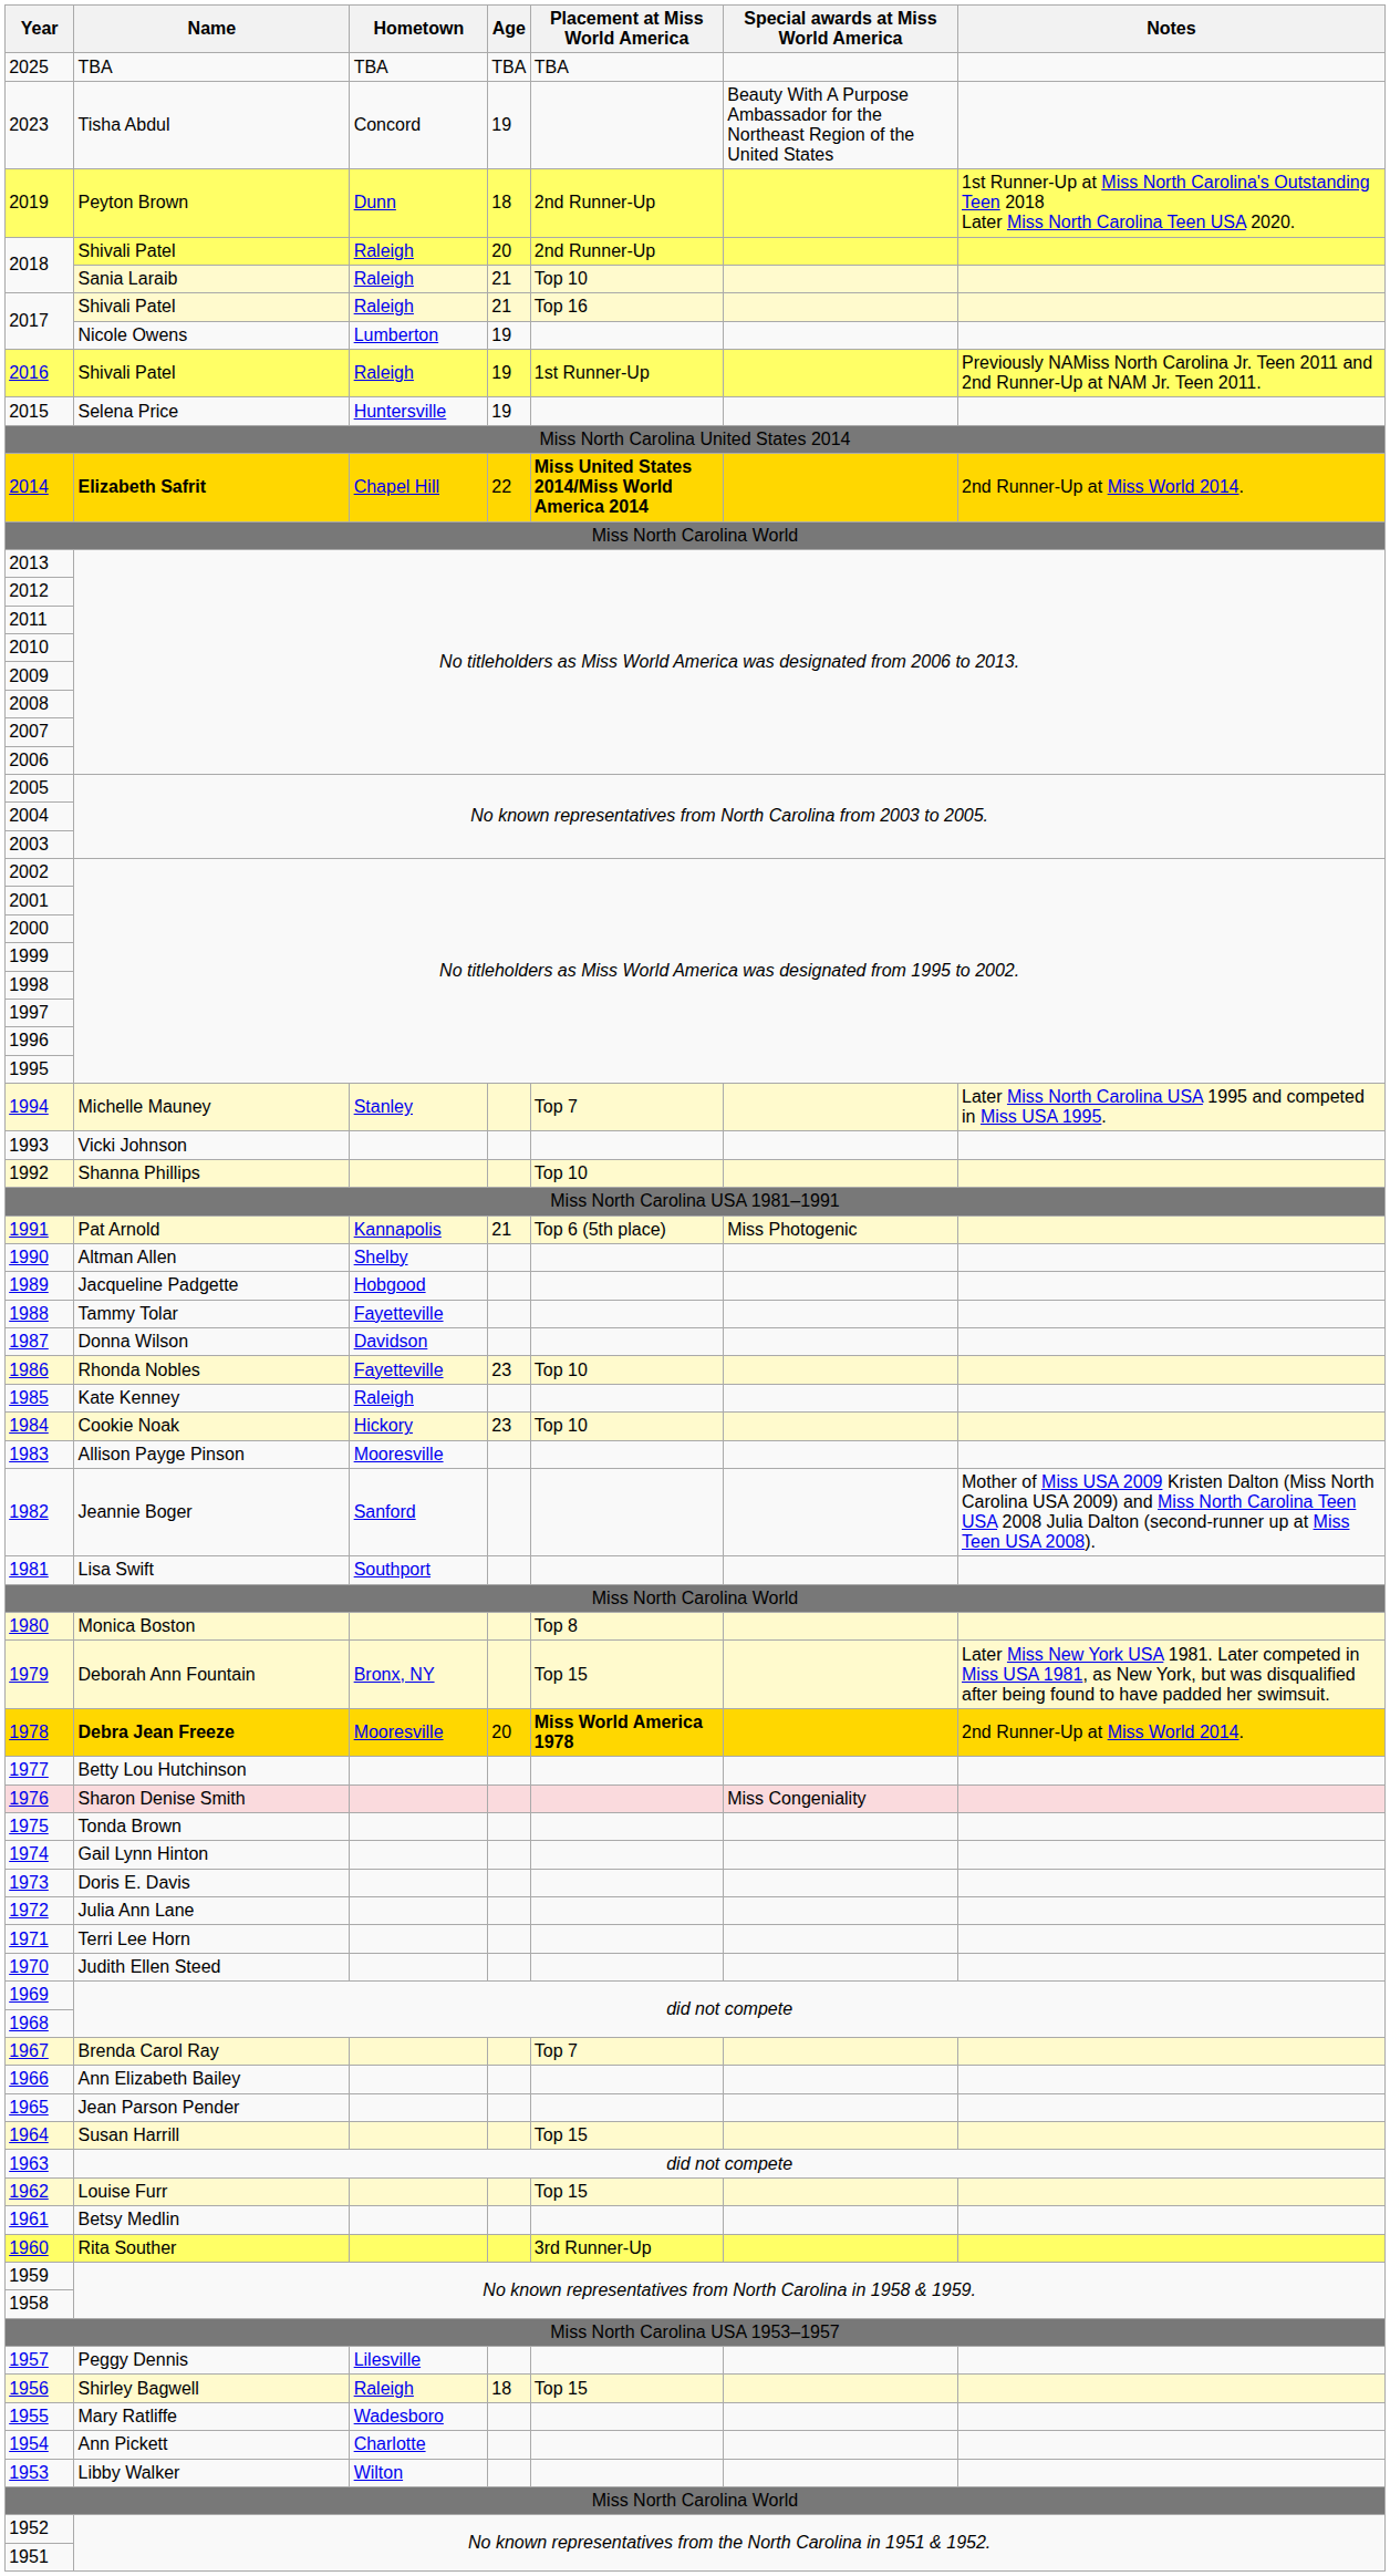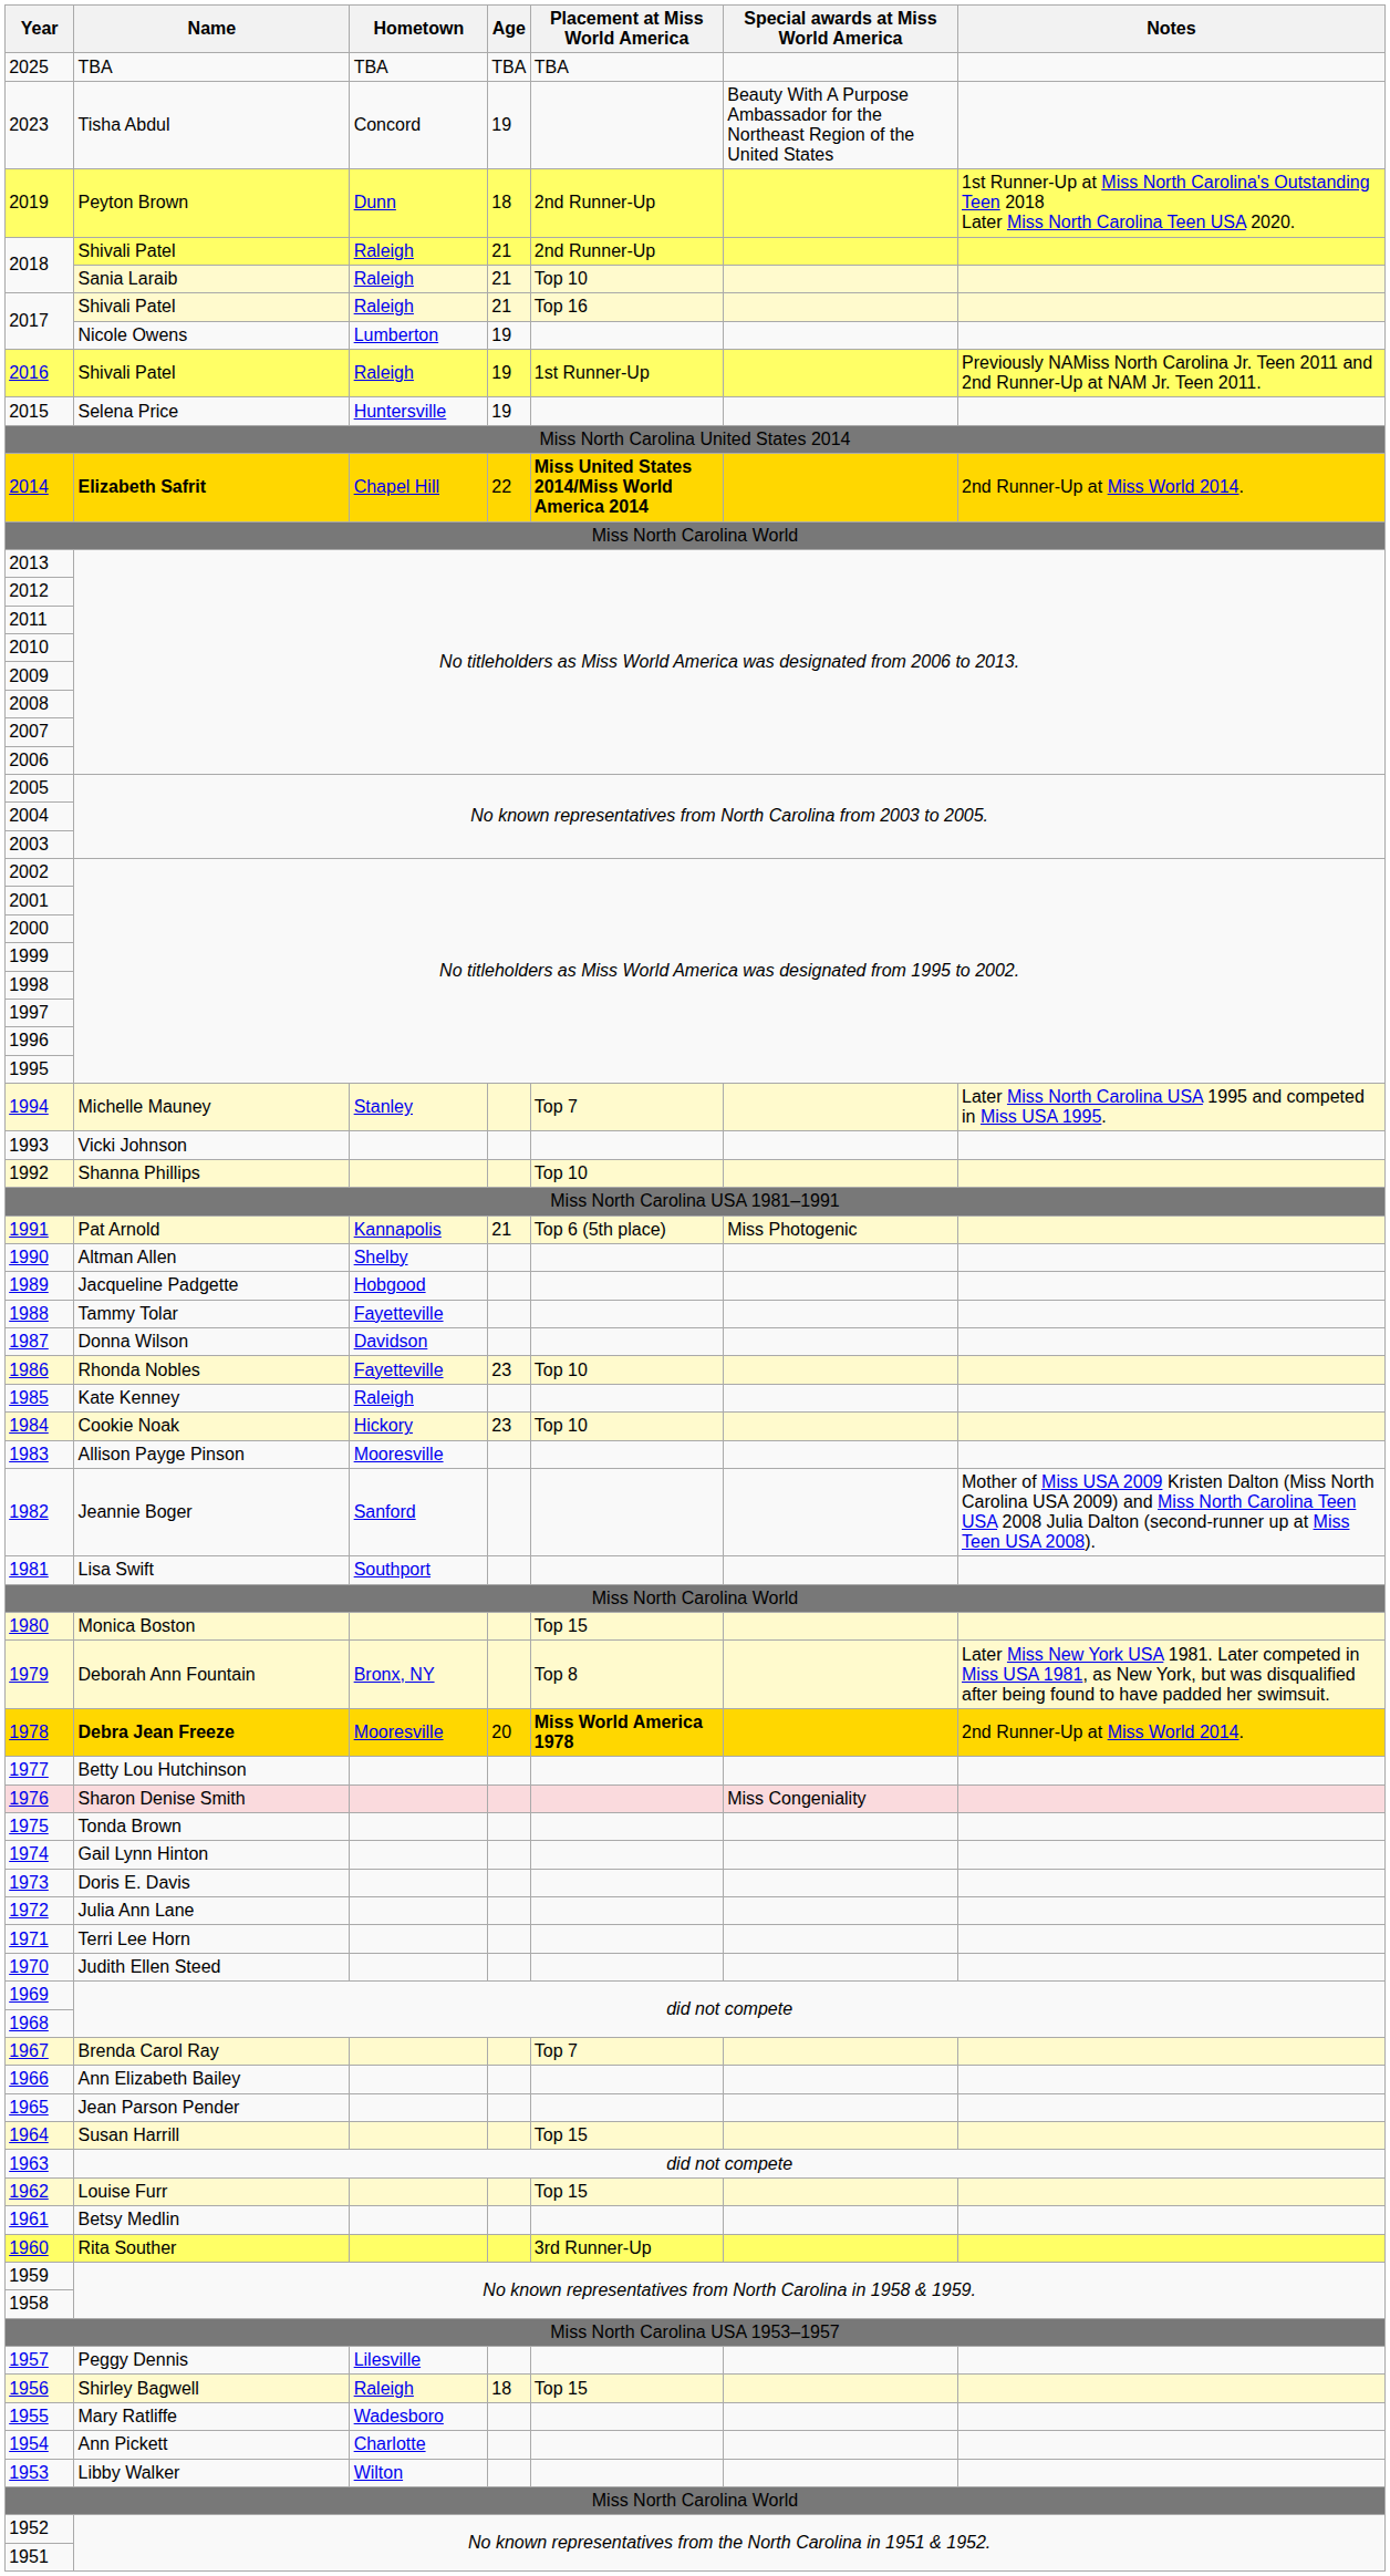 <table class="wikitable">
 <tr>
 <th width=5%>Year</th>
 <th width=20%>Name</th>
 <th width=10%>Hometown</th>
 <th width=3%>Age<br></th>
 <th width=14%>Placement at Miss World America</th>
 <th width=17%>Special awards at Miss World America</th>
 <th width=31%>Notes</th>
 </tr>
 <tr>
 <td>2025</td>
 <td>TBA</td>
 <td>TBA</td>
 <td>TBA</td>
 <td>TBA</td>
 <td></td>
 <td></td>
 </tr>
 <tr>
 <td>2023</td>
 <td>Tisha Abdul</td>
 <td>Concord</td>
 <td>19</td>
 <td></td>
 <td>Beauty With A Purpose Ambassador for the Northeast Region of the United States</td>
 <td></td>
 </tr>
 <tr style="background-color:#FFFF66;">
 <td>2019</td>
 <td>Peyton Brown</td>
 <td><a href='#'>Dunn</a></td>
 <td>18</td>
 <td>2nd Runner-Up</td>
 <td></td>
 <td>1st Runner-Up at <a href='#'>Miss North Carolina's Outstanding Teen</a> 2018<br>Later <a href='#'>Miss North Carolina Teen USA</a> 2020.</td>
 </tr>
 <tr>
 <td rowspan=2>2018</td>
 <td style="background-color:#FFFF66;">Shivali Patel</td>
 <td style="background-color:#FFFF66;"><a href='#'>Raleigh</a></td>
-<td style="background-color:#FFFF66;">20</td>
+<td style="background-color:#FFFF66;">21</td>
 <td style="background-color:#FFFF66;">2nd Runner-Up</td>
 <td style="background-color:#FFFF66;"></td>
 <td style="background-color:#FFFF66;"></td>
 </tr>
 <tr>
 <td style="background-color:#FFFACD;">Sania Laraib</td>
 <td style="background-color:#FFFACD;"><a href='#'>Raleigh</a></td>
 <td style="background-color:#FFFACD;">21</td>
 <td style="background-color:#FFFACD;">Top 10</td>
 <td style="background-color:#FFFACD;"></td>
 <td style="background-color:#FFFACD;"></td>
 </tr>
 <tr>
 <td rowspan=2>2017</td>
 <td style="background-color:#FFFACD;">Shivali Patel</td>
 <td style="background-color:#FFFACD;"><a href='#'>Raleigh</a></td>
 <td style="background-color:#FFFACD;">21</td>
 <td style="background-color:#FFFACD;">Top 16</td>
 <td style="background-color:#FFFACD;"></td>
 <td style="background-color:#FFFACD;"></td>
 </tr>
 <tr>
 <td>Nicole Owens</td>
 <td><a href='#'>Lumberton</a></td>
 <td>19</td>
 <td></td>
 <td></td>
 <td></td>
 </tr>
 <tr>
 </tr>
 <tr style="background-color:#FFFF66;">
 <td><a href='#'>2016</a></td>
 <td>Shivali Patel</td>
 <td><a href='#'>Raleigh</a></td>
 <td>19</td>
 <td>1st Runner-Up</td>
 <td></td>
 <td>Previously NAMiss North Carolina Jr. Teen 2011 and 2nd Runner-Up at NAM Jr. Teen 2011.</td>
 </tr>
 <tr>
 <td>2015</td>
 <td>Selena Price</td>
 <td><a href='#'>Huntersville</a></td>
 <td>19</td>
 <td></td>
 <td></td>
 <td></td>
 </tr>
 <tr bgcolor="#787878" align="center">
 <td colspan="7"><span>Miss North Carolina United States 2014</span></td>
 </tr>
 <tr>
 </tr>
 <tr style="background-color:GOLD;">
 <td><a href='#'>2014</a></td>
 <td><strong>Elizabeth Safrit</strong></td>
 <td><a href='#'>Chapel Hill</a></td>
 <td>22</td>
 <td><strong>Miss United States 2014/Miss World America 2014</strong></td>
 <td></td>
 <td>2nd Runner-Up at <a href='#'>Miss World 2014</a>.</td>
 </tr>
 <tr bgcolor="#787878" align="center">
 <td colspan="7"><span>Miss North Carolina World</span></td>
 </tr>
 <tr>
 <td>2013</td>
 <td rowspan=8 colspan=6 align=center><em>No titleholders as Miss World America was designated from 2006 to 2013.</em></td>
 </tr>
 <tr>
 <td>2012</td>
 </tr>
 <tr>
 <td>2011</td>
 </tr>
 <tr>
 <td>2010</td>
 </tr>
 <tr>
 <td>2009</td>
 </tr>
 <tr>
 <td>2008</td>
 </tr>
 <tr>
 <td>2007</td>
 </tr>
 <tr>
 <td>2006</td>
 </tr>
 <tr>
 <td>2005</td>
 <td rowspan=3 colspan=6 align=center><em>No known representatives from North Carolina from 2003 to 2005.</em></td>
 </tr>
 <tr>
 <td>2004</td>
 </tr>
 <tr>
 <td>2003</td>
 </tr>
 <tr>
 <td>2002</td>
 <td rowspan=8 colspan=6 align=center><em>No titleholders as Miss World America was designated from 1995 to 2002.</em></td>
 </tr>
 <tr>
 <td>2001</td>
 </tr>
 <tr>
 <td>2000</td>
 </tr>
 <tr>
 <td>1999</td>
 </tr>
 <tr>
 <td>1998</td>
 </tr>
 <tr>
 <td>1997</td>
 </tr>
 <tr>
 <td>1996</td>
 </tr>
 <tr>
 <td>1995</td>
 </tr>
 <tr>
 </tr>
 <tr style="background-color:#FFFACD;">
 <td><a href='#'>1994</a></td>
 <td>Michelle Mauney</td>
 <td><a href='#'>Stanley</a></td>
 <td></td>
 <td>Top 7</td>
 <td></td>
 <td>Later <a href='#'>Miss North Carolina USA</a> 1995 and competed in <a href='#'>Miss USA 1995</a>.</td>
 </tr>
 <tr>
 <td>1993</td>
 <td>Vicki Johnson</td>
 <td></td>
 <td></td>
 <td></td>
 <td></td>
 <td></td>
 </tr>
 <tr>
 </tr>
 <tr style="background-color:#FFFACD;">
 <td>1992</td>
 <td>Shanna Phillips</td>
 <td></td>
 <td></td>
 <td>Top 10</td>
 <td></td>
 <td></td>
 </tr>
 <tr bgcolor="#787878" align="center">
 <td colspan="7"><span>Miss North Carolina USA 1981–1991</span></td>
 </tr>
 <tr>
 </tr>
 <tr style="background-color:#FFFACD;">
 <td><a href='#'>1991</a></td>
 <td>Pat Arnold</td>
 <td><a href='#'>Kannapolis</a></td>
 <td>21</td>
 <td>Top 6 (5th place)</td>
 <td>Miss Photogenic</td>
 <td></td>
 </tr>
 <tr>
 <td><a href='#'>1990</a></td>
 <td>Altman Allen</td>
 <td><a href='#'>Shelby</a></td>
 <td></td>
 <td></td>
 <td></td>
 <td></td>
 </tr>
 <tr>
 <td><a href='#'>1989</a></td>
 <td>Jacqueline Padgette</td>
 <td><a href='#'>Hobgood</a></td>
 <td></td>
 <td></td>
 <td></td>
 <td></td>
 </tr>
 <tr>
 <td><a href='#'>1988</a></td>
 <td>Tammy Tolar</td>
 <td><a href='#'>Fayetteville</a></td>
 <td></td>
 <td></td>
 <td></td>
 <td></td>
 </tr>
 <tr>
 <td><a href='#'>1987</a></td>
 <td>Donna Wilson</td>
 <td><a href='#'>Davidson</a></td>
 <td></td>
 <td></td>
 <td></td>
 <td></td>
 </tr>
 <tr>
 </tr>
 <tr style="background-color:#FFFACD;">
 <td><a href='#'>1986</a></td>
 <td>Rhonda Nobles</td>
 <td><a href='#'>Fayetteville</a></td>
 <td>23</td>
 <td>Top 10</td>
 <td></td>
 <td></td>
 </tr>
 <tr>
 <td><a href='#'>1985</a></td>
 <td>Kate Kenney</td>
 <td><a href='#'>Raleigh</a></td>
 <td></td>
 <td></td>
 <td></td>
 <td></td>
 </tr>
 <tr>
 </tr>
 <tr style="background-color:#FFFACD;">
 <td><a href='#'>1984</a></td>
 <td>Cookie Noak</td>
 <td><a href='#'>Hickory</a></td>
 <td>23</td>
 <td>Top 10</td>
 <td></td>
 <td></td>
 </tr>
 <tr>
 <td><a href='#'>1983</a></td>
 <td>Allison Payge Pinson</td>
 <td><a href='#'>Mooresville</a></td>
 <td></td>
 <td></td>
 <td></td>
 <td></td>
 </tr>
 <tr>
 <td><a href='#'>1982</a></td>
 <td>Jeannie Boger</td>
 <td><a href='#'>Sanford</a></td>
 <td></td>
 <td></td>
 <td></td>
 <td>Mother of <a href='#'>Miss USA 2009</a> Kristen Dalton (Miss North Carolina USA 2009) and <a href='#'>Miss North Carolina Teen USA</a> 2008 Julia Dalton (second-runner up at <a href='#'>Miss Teen USA 2008</a>).</td>
 </tr>
 <tr>
 <td><a href='#'>1981</a></td>
 <td>Lisa Swift</td>
 <td><a href='#'>Southport</a></td>
 <td></td>
 <td></td>
 <td></td>
 <td></td>
 </tr>
 <tr bgcolor="#787878" align="center">
 <td colspan="7"><span>Miss North Carolina World</span></td>
 </tr>
 <tr>
 </tr>
 <tr style="background-color:#FFFACD;">
 <td><a href='#'>1980</a></td>
 <td>Monica Boston</td>
 <td></td>
 <td></td>
-<td>Top 8</td>
+<td>Top 15</td>
 <td></td>
 <td></td>
 </tr>
 <tr>
 </tr>
 <tr style="background-color:#FFFACD;">
 <td><a href='#'>1979</a></td>
 <td>Deborah Ann Fountain</td>
 <td><a href='#'>Bronx, NY</a></td>
 <td></td>
-<td>Top 15</td>
+<td>Top 8</td>
 <td></td>
 <td>Later <a href='#'>Miss New York USA</a> 1981. Later competed in <a href='#'>Miss USA 1981</a>, as New York, but was disqualified after being found to have padded her swimsuit.</td>
 </tr>
 <tr>
 </tr>
 <tr style="background-color:GOLD;">
 <td><a href='#'>1978</a></td>
 <td><strong>Debra Jean Freeze</strong></td>
 <td><a href='#'>Mooresville</a></td>
 <td>20</td>
 <td><strong>Miss World America 1978</strong></td>
 <td></td>
 <td>2nd Runner-Up at <a href='#'>Miss World 2014</a>.</td>
 </tr>
 <tr>
 <td><a href='#'>1977</a></td>
 <td>Betty Lou Hutchinson</td>
 <td></td>
 <td></td>
 <td></td>
 <td></td>
 <td></td>
 </tr>
 <tr>
 </tr>
 <tr style="background-color:#FADADD;">
 <td><a href='#'>1976</a></td>
 <td>Sharon Denise Smith</td>
 <td></td>
 <td></td>
 <td></td>
 <td>Miss Congeniality</td>
 <td></td>
 </tr>
 <tr>
 <td><a href='#'>1975</a></td>
 <td>Tonda Brown</td>
 <td></td>
 <td></td>
 <td></td>
 <td></td>
 <td></td>
 </tr>
 <tr>
 <td><a href='#'>1974</a></td>
 <td>Gail Lynn Hinton</td>
 <td></td>
 <td></td>
 <td></td>
 <td></td>
 <td></td>
 </tr>
 <tr>
 <td><a href='#'>1973</a></td>
 <td>Doris E. Davis</td>
 <td></td>
 <td></td>
 <td></td>
 <td></td>
 <td></td>
 </tr>
 <tr>
 <td><a href='#'>1972</a></td>
 <td>Julia Ann Lane</td>
 <td></td>
 <td></td>
 <td></td>
 <td></td>
 <td></td>
 </tr>
 <tr>
 <td><a href='#'>1971</a></td>
 <td>Terri Lee Horn</td>
 <td></td>
 <td></td>
 <td></td>
 <td></td>
 <td></td>
 </tr>
 <tr>
 <td><a href='#'>1970</a></td>
 <td>Judith Ellen Steed</td>
 <td></td>
 <td></td>
 <td></td>
 <td></td>
 <td></td>
 </tr>
 <tr>
 <td><a href='#'>1969</a></td>
 <td rowspan=2 colspan=6 align=center><em>did not compete</em></td>
 </tr>
 <tr>
 <td><a href='#'>1968</a></td>
 </tr>
 <tr>
 </tr>
 <tr style="background-color:#FFFACD;">
 <td><a href='#'>1967</a></td>
 <td>Brenda Carol Ray</td>
 <td></td>
 <td></td>
 <td>Top 7</td>
 <td></td>
 <td></td>
 </tr>
 <tr>
 <td><a href='#'>1966</a></td>
 <td>Ann Elizabeth Bailey</td>
 <td></td>
 <td></td>
 <td></td>
 <td></td>
 <td></td>
 </tr>
 <tr>
 <td><a href='#'>1965</a></td>
 <td>Jean Parson Pender</td>
 <td></td>
 <td></td>
 <td></td>
 <td></td>
 <td></td>
 </tr>
 <tr>
 </tr>
 <tr style="background-color:#FFFACD;">
 <td><a href='#'>1964</a></td>
 <td>Susan Harrill</td>
 <td></td>
 <td></td>
 <td>Top 15</td>
 <td></td>
 <td></td>
 </tr>
 <tr>
 <td><a href='#'>1963</a></td>
 <td colspan=6 align=center><em>did not compete</em></td>
 </tr>
 <tr>
 </tr>
 <tr style="background-color:#FFFACD;">
 <td><a href='#'>1962</a></td>
 <td>Louise Furr</td>
 <td></td>
 <td></td>
 <td>Top 15</td>
 <td></td>
 <td></td>
 </tr>
 <tr>
 <td><a href='#'>1961</a></td>
 <td>Betsy Medlin</td>
 <td></td>
 <td></td>
 <td></td>
 <td></td>
 <td></td>
 </tr>
 <tr>
 </tr>
 <tr style="background-color:#FFFF66;">
 <td><a href='#'>1960</a></td>
 <td>Rita Souther</td>
 <td></td>
 <td></td>
 <td>3rd Runner-Up</td>
 <td></td>
 <td></td>
 </tr>
 <tr>
 <td>1959</td>
 <td rowspan=2 colspan=6 align=center><em>No known representatives from North Carolina in 1958 & 1959.</em></td>
 </tr>
 <tr>
 <td>1958</td>
 </tr>
 <tr bgcolor="#787878" align="center">
 <td colspan="7"><span>Miss North Carolina USA 1953–1957</span></td>
 </tr>
 <tr>
 <td><a href='#'>1957</a></td>
 <td>Peggy Dennis</td>
 <td><a href='#'>Lilesville</a></td>
 <td></td>
 <td></td>
 <td></td>
 <td></td>
 </tr>
 <tr>
 </tr>
 <tr style="background-color:#FFFACD;">
 <td><a href='#'>1956</a></td>
 <td>Shirley Bagwell</td>
 <td><a href='#'>Raleigh</a></td>
 <td>18</td>
 <td>Top 15</td>
 <td></td>
 <td></td>
 </tr>
 <tr>
 <td><a href='#'>1955</a></td>
 <td>Mary Ratliffe</td>
 <td><a href='#'>Wadesboro</a></td>
 <td></td>
 <td></td>
 <td></td>
 <td></td>
 </tr>
 <tr>
 <td><a href='#'>1954</a></td>
 <td>Ann Pickett</td>
 <td><a href='#'>Charlotte</a></td>
 <td></td>
 <td></td>
 <td></td>
 <td></td>
 </tr>
 <tr>
 <td><a href='#'>1953</a></td>
 <td>Libby Walker</td>
 <td><a href='#'>Wilton</a></td>
 <td></td>
 <td></td>
 <td></td>
 <td></td>
 </tr>
 <tr>
 </tr>
 <tr bgcolor="#787878" align="center">
 <td colspan="7"><span>Miss North Carolina World</span></td>
 </tr>
 <tr>
 <td>1952</td>
 <td rowspan=2 colspan=6 align=center><em>No known representatives from the North Carolina in 1951 & 1952.</em></td>
 </tr>
 <tr>
 <td>1951</td>
 </tr>
 <tr>
 </tr>
 </table>
